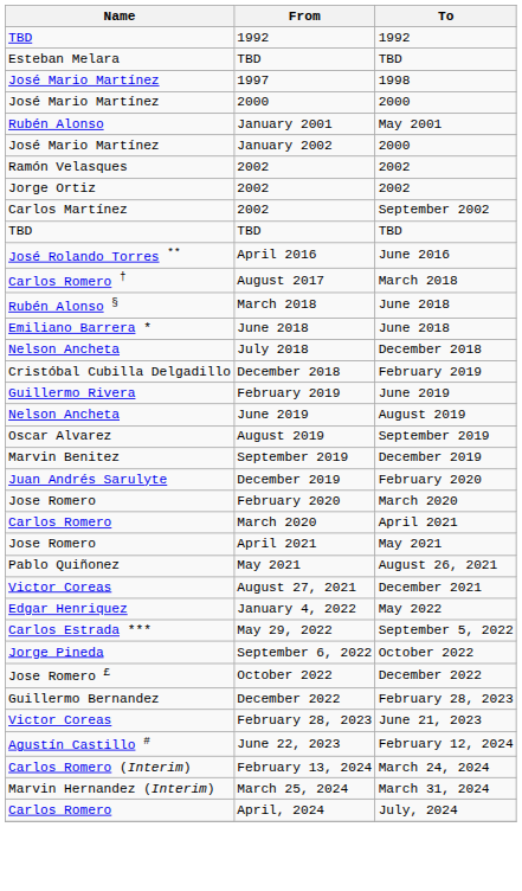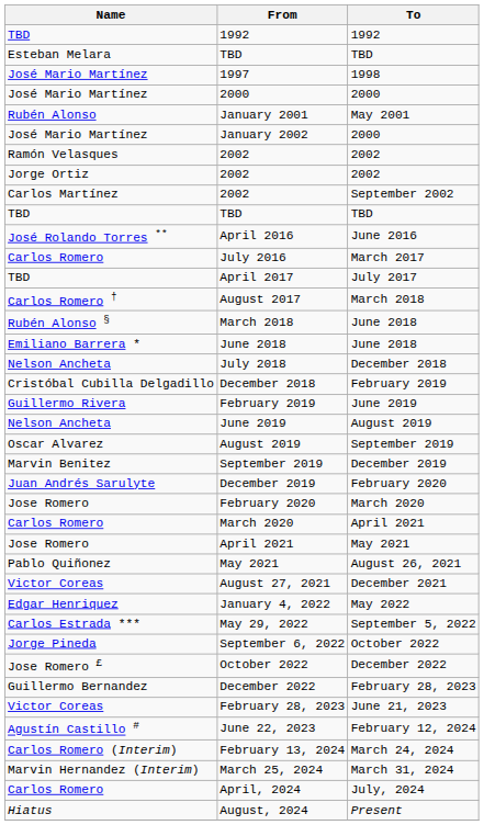 <table class="wikitable" style="text-align: left">
 <tr>
 <th rowspan="1">Name</th>
 <th rowspan="1">From</th>
 <th rowspan="1">To</th>
 </tr>
 <tr>
 <td> <a href='#'>TBD</a></td>
 <td align=left>1992</td>
 <td align=left>1992</td>
 </tr>
 <tr>
 <td> Esteban Melara</td>
 <td align=left>TBD</td>
 <td align=left>TBD</td>
 </tr>
 <tr>
 <td> <a href='#'>José Mario Martínez</a></td>
 <td align=left>1997</td>
 <td align=left>1998</td>
 </tr>
 <tr>
 <td> José Mario Martínez</td>
 <td align=left>2000</td>
 <td align=left>2000</td>
 </tr>
 <tr>
 <td> <a href='#'>Rubén Alonso</a></td>
 <td align=left>January 2001</td>
 <td align=left>May 2001</td>
 </tr>
 <tr>
 <td> José Mario Martínez</td>
 <td align=left>January 2002</td>
 <td align=left>2000</td>
 </tr>
 <tr>
 <td> Ramón Velasques</td>
 <td align=left>2002</td>
 <td align=left>2002</td>
 </tr>
 <tr>
 <td> Jorge Ortiz</td>
 <td align=left>2002</td>
 <td align=left>2002</td>
 </tr>
 <tr>
 <td> Carlos Martínez</td>
 <td align=left>2002</td>
 <td align=left>September 2002</td>
 </tr>
 <tr>
 <td> TBD</td>
 <td align=left>TBD</td>
 <td align=left>TBD</td>
 </tr>
 <tr>
 <td> <a href='#'>José Rolando Torres</a> <sup>**</sup></td>
 <td align=left>April 2016</td>
 <td align=left>June 2016</td>
+</tr>
+<tr>
+<td> <a href='#'>Carlos Romero</a></td>
+<td align=left>July 2016</td>
+<td align=left>March 2017</td>
+</tr>
+<tr>
+<td> TBD</td>
+<td align=left>April 2017</td>
+<td align=left>July 2017</td>
 </tr>
 <tr>
 <td> <a href='#'>Carlos Romero</a>  <sup>†</sup></td>
 <td align=left>August 2017</td>
 <td align=left>March 2018</td>
 </tr>
 <tr>
 <td> <a href='#'>Rubén Alonso</a> <sup>§</sup></td>
 <td align=left>March 2018</td>
 <td align=left>June 2018</td>
 </tr>
 <tr>
 <td>  <a href='#'>Emiliano Barrera</a> *</td>
 <td align=left>June 2018</td>
 <td align=left>June 2018</td>
 </tr>
 <tr>
 <td> <a href='#'>Nelson Ancheta</a></td>
 <td align=left>July 2018</td>
 <td align=left>December 2018</td>
 </tr>
 <tr>
 <td> Cristóbal Cubilla Delgadillo</td>
 <td align=left>December 2018</td>
 <td align=left>February 2019</td>
 </tr>
 <tr>
 <td> <a href='#'>Guillermo Rivera</a></td>
 <td align=left>February 2019</td>
 <td align=left>June 2019</td>
 </tr>
 <tr>
 <td> <a href='#'>Nelson Ancheta</a></td>
 <td align=left>June 2019</td>
 <td align=left>August 2019</td>
 </tr>
 <tr>
 <td> Oscar Alvarez</td>
 <td align=left>August 2019</td>
 <td align=left>September 2019</td>
 </tr>
 <tr>
 <td> Marvin Benitez</td>
 <td align=left>September 2019</td>
 <td align=left>December 2019</td>
 </tr>
 <tr>
 <td> <a href='#'>Juan Andrés Sarulyte</a></td>
 <td align=left>December 2019</td>
 <td align=left>February 2020</td>
 </tr>
 <tr>
 <td> Jose Romero</td>
 <td align=left>February 2020</td>
 <td align=left>March 2020</td>
 </tr>
 <tr>
 <td> <a href='#'>Carlos Romero</a> </td>
 <td align=left>March 2020</td>
 <td align=left>April 2021</td>
 </tr>
 <tr>
 <td> Jose Romero</td>
 <td align=left>April 2021</td>
 <td align=left>May 2021</td>
 </tr>
 <tr>
 <td> Pablo Quiñonez</td>
 <td align=left>May 2021</td>
 <td align=left>August 26, 2021</td>
 </tr>
 <tr>
 <td> <a href='#'>Victor Coreas</a></td>
 <td align=left>August 27, 2021</td>
 <td align=left>December 2021</td>
 </tr>
 <tr>
 <td> <a href='#'>Edgar Henriquez</a></td>
 <td align=left>January 4, 2022</td>
 <td align=left>May 2022</td>
 </tr>
 <tr>
 <td> <a href='#'>Carlos Estrada</a> ***</td>
 <td align=left>May 29, 2022</td>
 <td align=left>September 5, 2022</td>
 </tr>
 <tr>
 <td> <a href='#'>Jorge Pineda</a></td>
 <td align=left>September 6, 2022</td>
 <td align=left>October 2022</td>
 </tr>
 <tr>
 <td> Jose Romero <sup>£</sup></td>
 <td align=left>October 2022</td>
 <td align=left>December 2022</td>
 </tr>
 <tr>
 <td> Guillermo Bernandez</td>
 <td align=left>December 2022</td>
 <td align=left>February 28, 2023</td>
 </tr>
 <tr>
 <td> <a href='#'>Victor Coreas</a> </td>
 <td align=left>February 28, 2023</td>
 <td align=left>June 21, 2023</td>
 </tr>
 <tr>
 <td> <a href='#'>Agustín Castillo</a>  <sup>#</sup></td>
 <td align=left>June 22, 2023</td>
 <td align=left>February 12, 2024</td>
 </tr>
 <tr>
 <td> <a href='#'>Carlos Romero</a> (<em>Interim</em>)</td>
 <td align=left>February 13, 2024</td>
 <td align=left>March 24, 2024</td>
 </tr>
 <tr>
 <td> Marvin Hernandez  (<em>Interim</em>)</td>
 <td align=left>March 25, 2024</td>
 <td align=left>March 31, 2024</td>
 </tr>
 <tr>
 <td> <a href='#'>Carlos Romero</a></td>
 <td align=left>April, 2024</td>
 <td align=left>July, 2024</td>
 </tr>
 <tr>
+<td><em>Hiatus</em></td>
+<td align=left>August, 2024</td>
+<td align=left><em>Present</em></td>
+</tr>
+<tr>
 </tr>
 </table>
